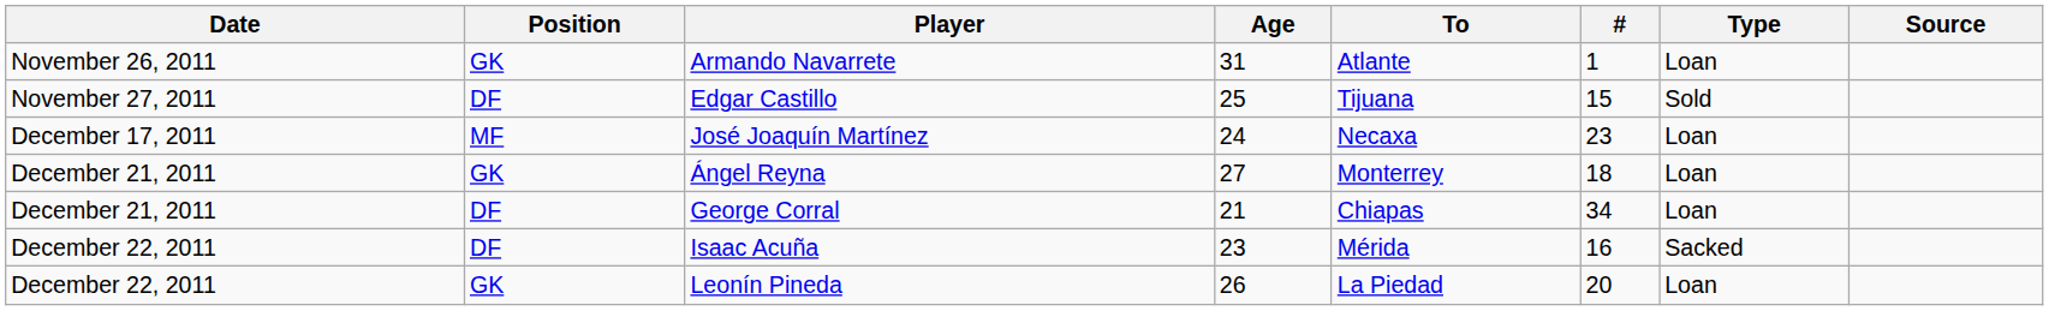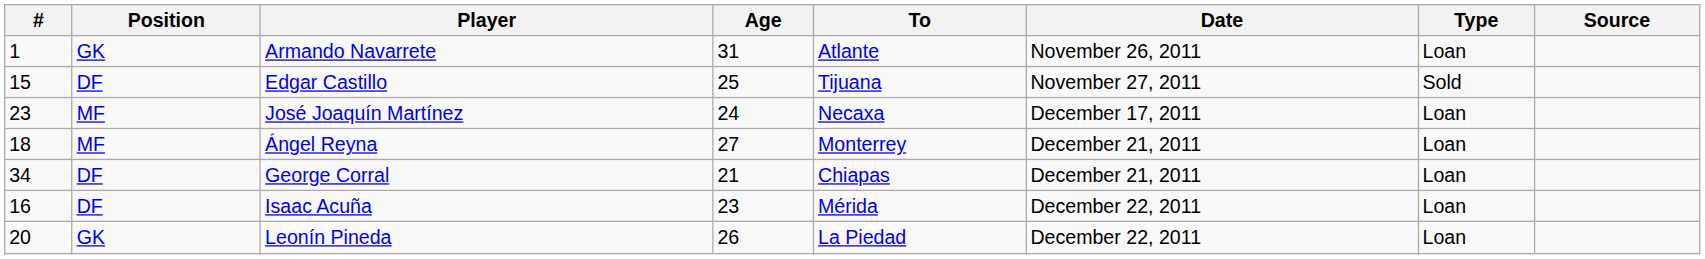 <table class="wikitable sortable" style="width:83%; text-align:center; font-size:95%; text-align:left;">
 <tr>
-<th><strong>Date</strong></th>
+<th><strong>#</strong></th>
 <th><strong>Position</strong></th>
 <th><strong>Player</strong></th>
 <th><strong>Age</strong></th>
 <th><strong>To</strong></th>
-<th><strong>#</strong></th>
+<th><strong>Date</strong></th>
 <th><strong>Type</strong></th>
 <th><strong>Source</strong></th>
 </tr>
 <tr>
-<td>November 26, 2011</td>
+<td>1</td>
 <td><a href='#'>GK</a></td>
 <td> <a href='#'>Armando Navarrete</a></td>
 <td>31</td>
 <td> <a href='#'>Atlante</a></td>
-<td>1</td>
+<td>November 26, 2011</td>
 <td>Loan</td>
 <td></td>
 </tr>
 <tr>
-<td>November 27, 2011</td>
+<td>15</td>
 <td><a href='#'>DF</a></td>
 <td> <a href='#'>Edgar Castillo</a></td>
 <td>25</td>
 <td> <a href='#'>Tijuana</a></td>
-<td>15</td>
+<td>November 27, 2011</td>
 <td>Sold</td>
 <td></td>
 </tr>
 <tr>
-<td>December 17, 2011</td>
+<td>23</td>
 <td><a href='#'>MF</a></td>
 <td> <a href='#'>José Joaquín Martínez</a></td>
 <td>24</td>
 <td> <a href='#'>Necaxa</a></td>
-<td>23</td>
+<td>December 17, 2011</td>
 <td>Loan</td>
 <td></td>
 </tr>
 <tr>
-<td>December 21, 2011</td>
-<td><a href='#'>GK</a></td>
+<td>18</td>
+<td><a href='#'>MF</a></td>
 <td> <a href='#'>Ángel Reyna</a></td>
 <td>27</td>
 <td> <a href='#'>Monterrey</a></td>
-<td>18</td>
+<td>December 21, 2011</td>
 <td>Loan</td>
 <td></td>
 </tr>
 <tr>
-<td>December 21, 2011</td>
+<td>34</td>
 <td><a href='#'>DF</a></td>
 <td> <a href='#'>George Corral</a></td>
 <td>21</td>
 <td> <a href='#'>Chiapas</a></td>
-<td>34</td>
+<td>December 21, 2011</td>
 <td>Loan</td>
 <td></td>
 </tr>
 <tr>
-<td>December 22, 2011</td>
+<td>16</td>
 <td><a href='#'>DF</a></td>
 <td> <a href='#'>Isaac Acuña</a></td>
 <td>23</td>
 <td> <a href='#'>Mérida</a></td>
-<td>16</td>
-<td>Sacked</td>
+<td>December 22, 2011</td>
+<td>Loan</td>
 <td></td>
 </tr>
 <tr>
-<td>December 22, 2011</td>
+<td>20</td>
 <td><a href='#'>GK</a></td>
 <td> <a href='#'>Leonín Pineda</a></td>
 <td>26</td>
 <td> <a href='#'>La Piedad</a></td>
-<td>20</td>
+<td>December 22, 2011</td>
 <td>Loan</td>
 <td></td>
 </tr>
 </table>
